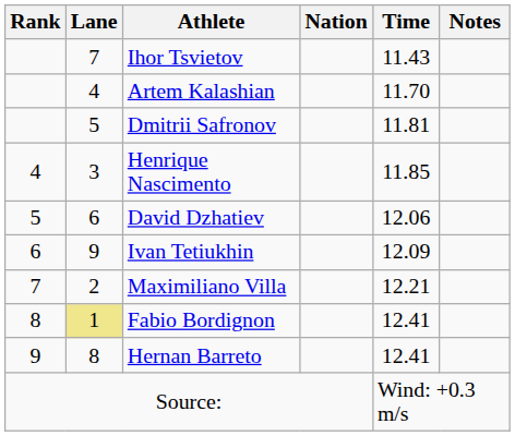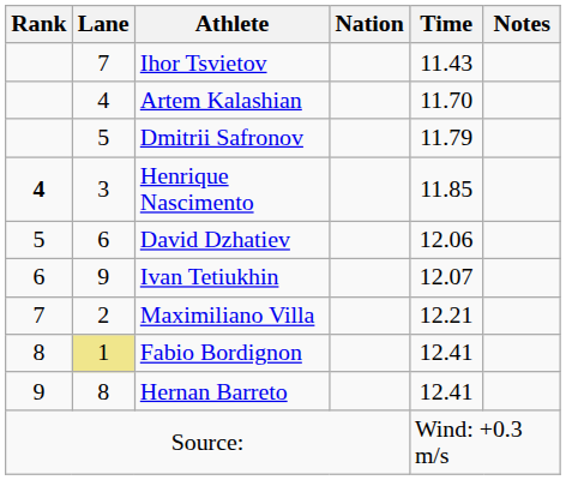 <table class="wikitable sortable" style="text-align:center;width: 60%;">
 <tr>
 <th scope="col" style="width: 10px;">Rank</th>
 <th scope="col" style="width: 10px;">Lane</th>
 <th scope="col">Athlete</th>
 <th scope="col">Nation</th>
 <th scope="col">Time</th>
 <th scope="col">Notes</th>
 </tr>
 <tr>
 <td></td>
 <td>7</td>
 <td align=left><a href='#'>Ihor Tsvietov</a></td>
 <td align=left></td>
 <td>11.43</td>
 <td></td>
 </tr>
 <tr>
 <td></td>
 <td>4</td>
 <td align=left><a href='#'>Artem Kalashian</a></td>
 <td align=left></td>
 <td>11.70</td>
 <td></td>
 </tr>
 <tr>
 <td></td>
 <td>5</td>
 <td align=left><a href='#'>Dmitrii Safronov</a></td>
 <td align=left></td>
-<td>11.81</td>
+<td>11.79</td>
 <td></td>
 </tr>
 <tr>
-<td>4</td>
+<td><strong>4</strong></td>
 <td>3</td>
 <td align=left><a href='#'>Henrique Nascimento</a></td>
 <td align=left></td>
 <td>11.85</td>
 <td></td>
 </tr>
 <tr>
 <td>5</td>
 <td>6</td>
 <td align=left><a href='#'>David Dzhatiev</a></td>
 <td align=left></td>
 <td>12.06</td>
 <td></td>
 </tr>
 <tr>
 <td>6</td>
 <td>9</td>
 <td align=left><a href='#'>Ivan Tetiukhin</a></td>
 <td align=left></td>
-<td>12.09</td>
+<td>12.07</td>
 <td></td>
 </tr>
 <tr>
 <td>7</td>
 <td>2</td>
 <td align=left><a href='#'>Maximiliano Villa</a></td>
 <td align=left></td>
 <td>12.21</td>
 <td></td>
 </tr>
 <tr>
 <td>8</td>
 <td style="background: khaki;">1</td>
 <td align=left><a href='#'>Fabio Bordignon</a></td>
 <td align=left></td>
 <td>12.41</td>
 <td></td>
 </tr>
 <tr>
 <td>9</td>
 <td>8</td>
 <td align=left><a href='#'>Hernan Barreto</a></td>
 <td align=left></td>
 <td>12.41</td>
 <td></td>
 </tr>
 <tr class="sortbottom">
 <td colspan="4">Source:</td>
 <td colspan="2" style="text-align:left;">Wind: +0.3 m/s</td>
 </tr>
 </table>
